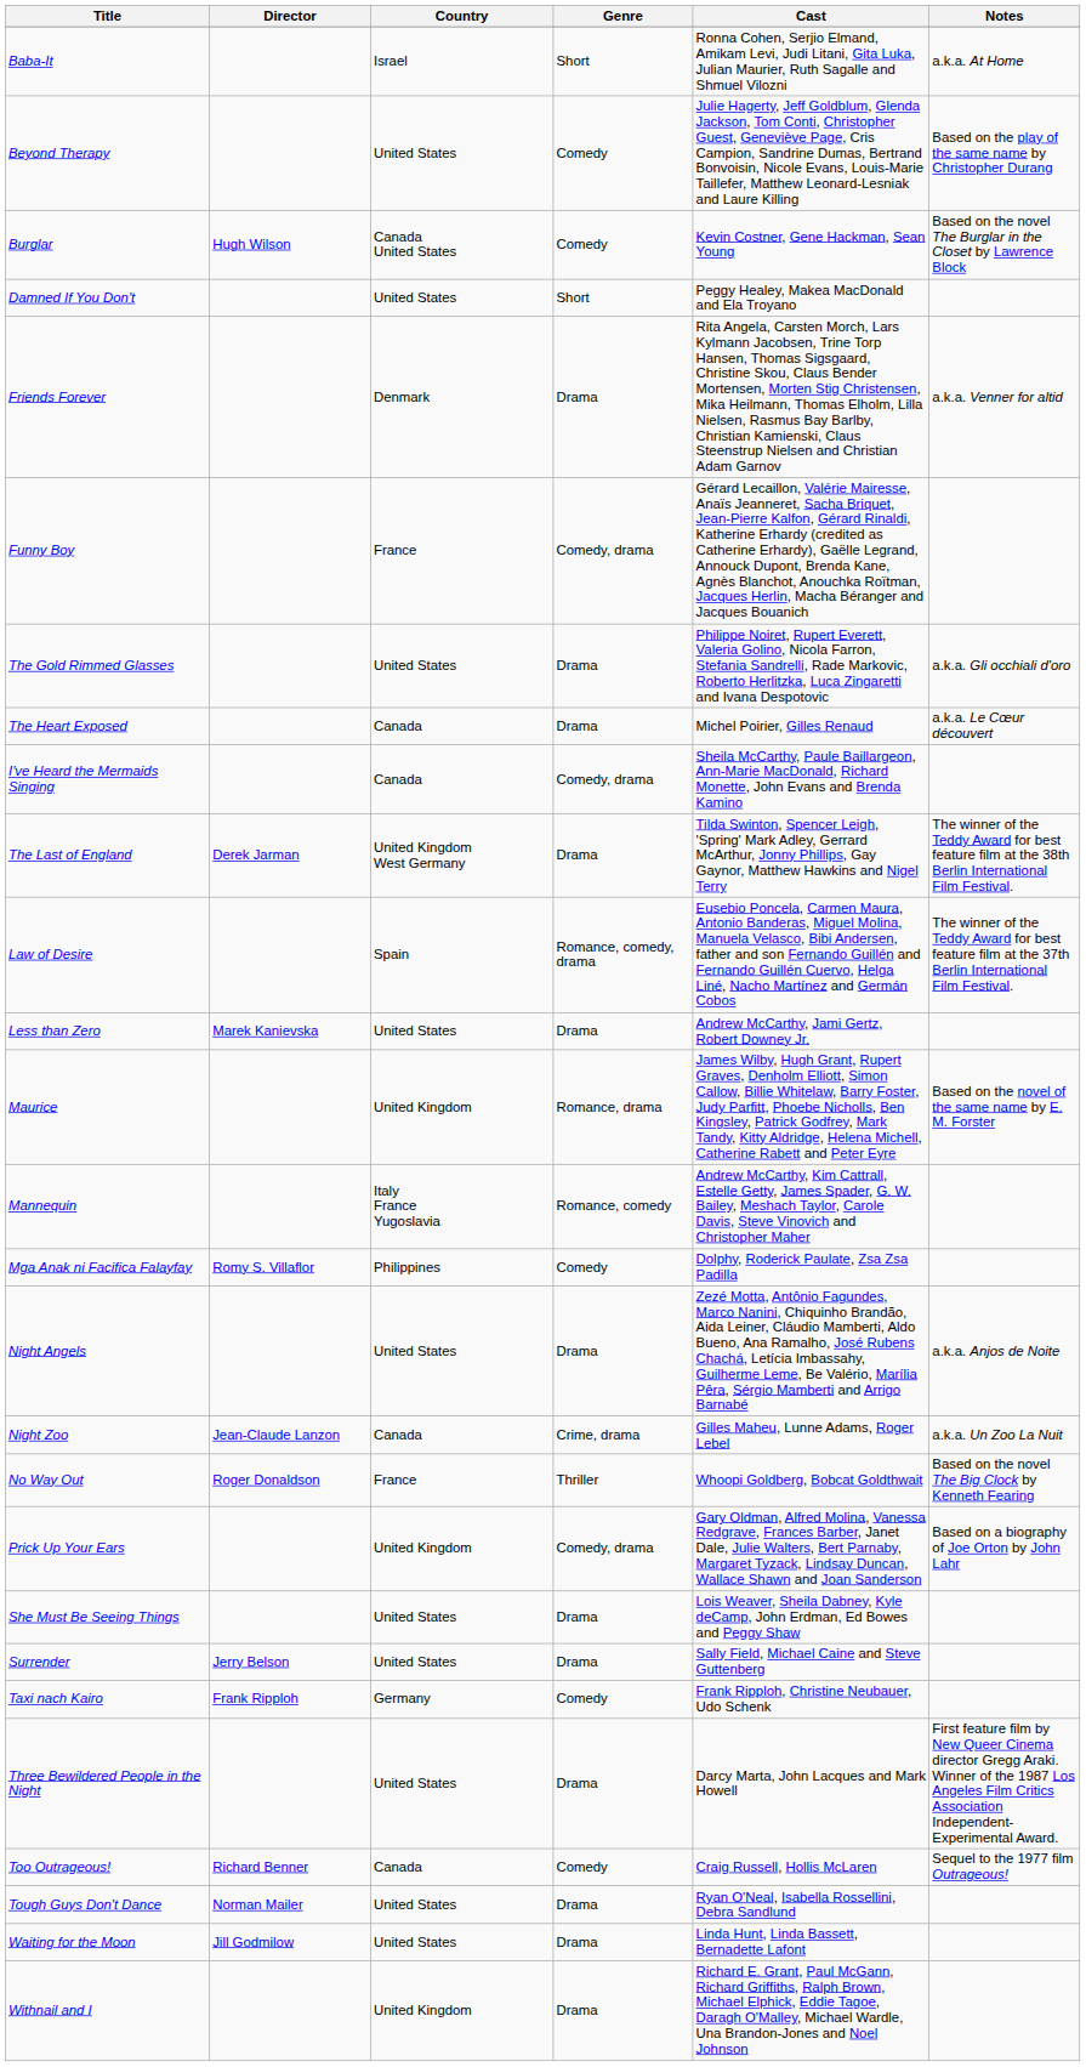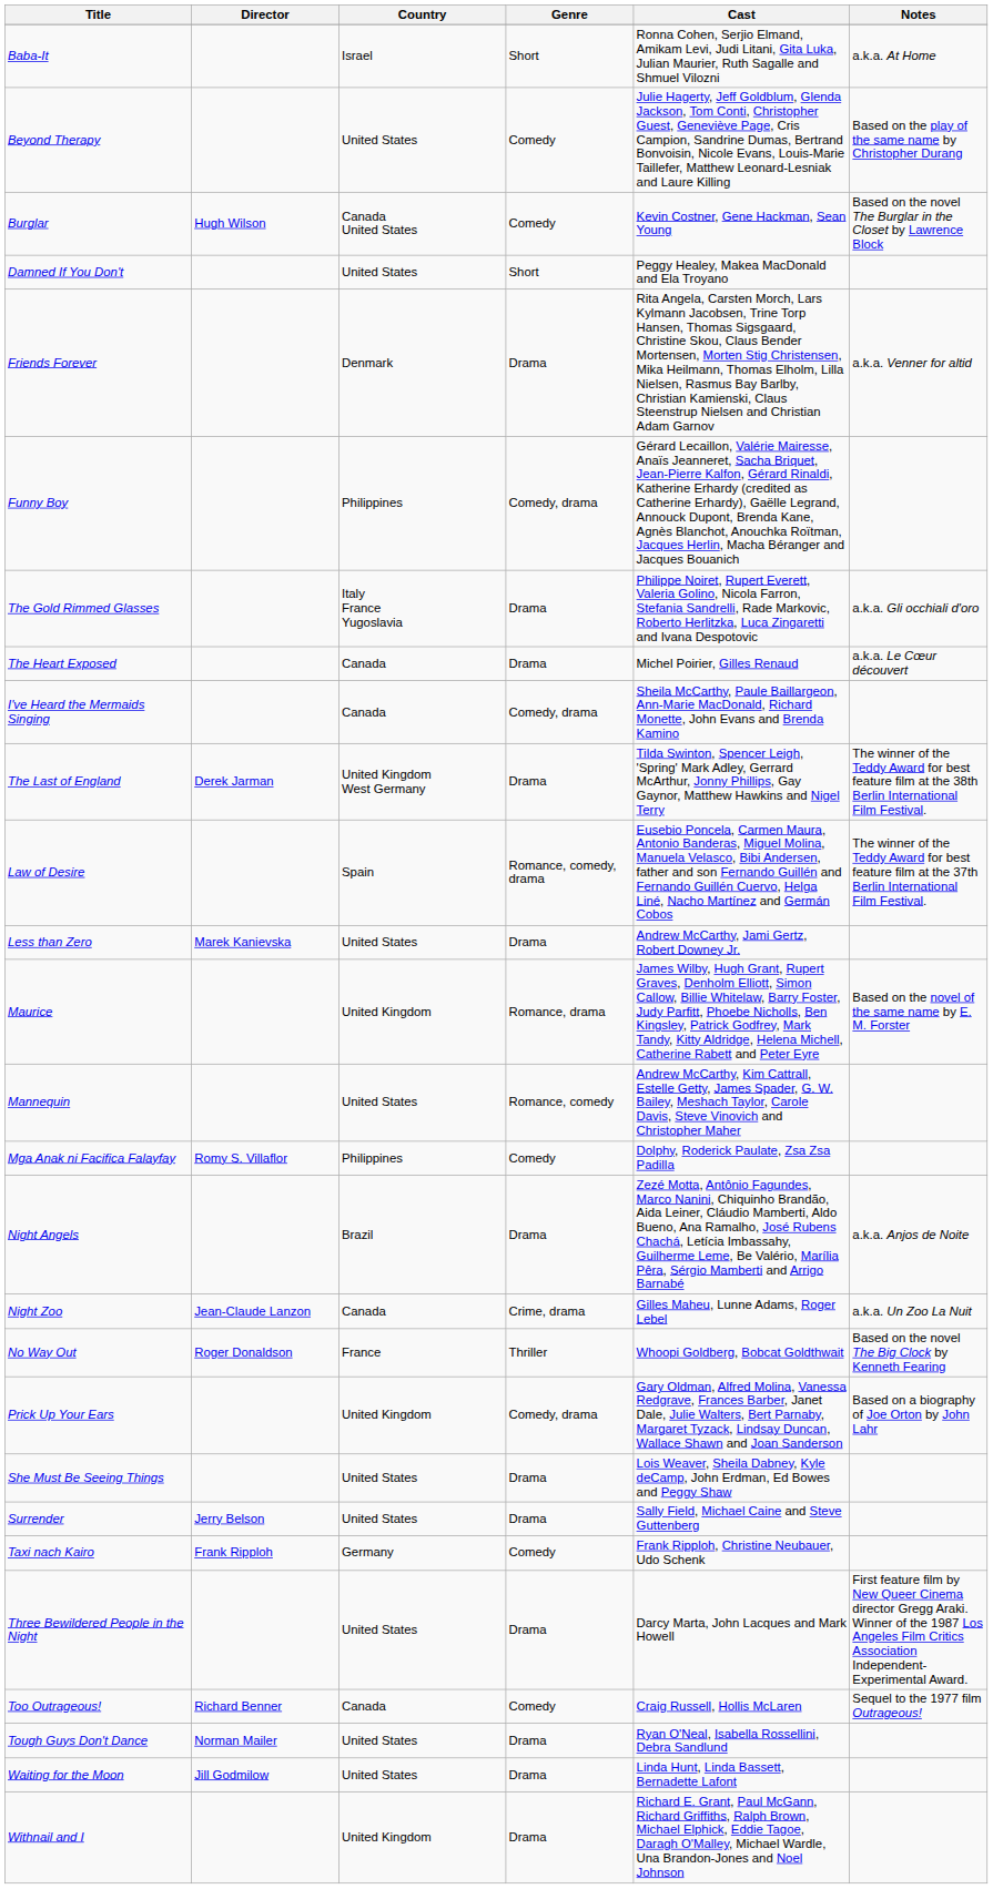 <table class="wikitable sortable">
 <tr>
 <th width="19%">Title</th>
 <th width="15%">Director</th>
 <th width="17%">Country</th>
 <th width="13%">Genre</th>
 <th width="22%">Cast</th>
 <th width="36%">Notes</th>
 </tr>
 <tr valign="top">
 </tr>
 <tr>
 <td><em><a href='#'>Baba-It</a></em></td>
 <td></td>
 <td>Israel</td>
 <td>Short</td>
 <td>Ronna Cohen, Serjio Elmand, Amikam Levi, Judi Litani, <a href='#'>Gita Luka</a>, Julian Maurier, Ruth Sagalle and Shmuel Vilozni</td>
 <td>a.k.a. <em>At Home</em></td>
 </tr>
 <tr>
 <td><em><a href='#'>Beyond Therapy</a></em></td>
 <td></td>
 <td>United States</td>
 <td>Comedy</td>
 <td><a href='#'>Julie Hagerty</a>, <a href='#'>Jeff Goldblum</a>, <a href='#'>Glenda Jackson</a>, <a href='#'>Tom Conti</a>, <a href='#'>Christopher Guest</a>, <a href='#'>Geneviève Page</a>, Cris Campion, Sandrine Dumas, Bertrand Bonvoisin, Nicole Evans, Louis-Marie Taillefer, Matthew Leonard-Lesniak and Laure Killing</td>
 <td>Based on the <a href='#'>play of the same name</a> by <a href='#'>Christopher Durang</a></td>
 </tr>
 <tr>
 <td><em><a href='#'>Burglar</a></em></td>
 <td><a href='#'>Hugh Wilson</a></td>
 <td>Canada<br>United States</td>
 <td>Comedy</td>
 <td><a href='#'>Kevin Costner</a>, <a href='#'>Gene Hackman</a>, <a href='#'>Sean Young</a></td>
 <td>Based on the novel <em>The Burglar in the Closet</em> by <a href='#'>Lawrence Block</a></td>
 </tr>
 <tr>
 <td><em><a href='#'>Damned If You Don't</a></em></td>
 <td></td>
 <td>United States</td>
 <td>Short</td>
 <td>Peggy Healey, Makea MacDonald and Ela Troyano</td>
 <td></td>
 </tr>
 <tr>
 <td><em><a href='#'>Friends Forever</a></em></td>
 <td></td>
 <td>Denmark</td>
 <td>Drama</td>
 <td>Rita Angela, Carsten Morch, Lars Kylmann Jacobsen, Trine Torp Hansen, Thomas Sigsgaard, Christine Skou, Claus Bender Mortensen, <a href='#'>Morten Stig Christensen</a>, Mika Heilmann, Thomas Elholm, Lilla Nielsen, Rasmus Bay Barlby, Christian Kamienski, Claus Steenstrup Nielsen and Christian Adam Garnov</td>
 <td>a.k.a. <em>Venner for altid</em></td>
 </tr>
 <tr>
 <td><em><a href='#'>Funny Boy</a></em></td>
 <td></td>
-<td>France</td>
+<td>Philippines</td>
 <td>Comedy, drama</td>
 <td>Gérard Lecaillon, <a href='#'>Valérie Mairesse</a>, Anaïs Jeanneret, <a href='#'>Sacha Briquet</a>, <a href='#'>Jean-Pierre Kalfon</a>, <a href='#'>Gérard Rinaldi</a>, Katherine Erhardy (credited as Catherine Erhardy), Gaëlle Legrand, Annouck Dupont, Brenda Kane, Agnès Blanchot, Anouchka Roïtman, <a href='#'>Jacques Herlin</a>, Macha Béranger and Jacques Bouanich</td>
 <td></td>
 </tr>
 <tr>
 <td><em><a href='#'>The Gold Rimmed Glasses</a></em></td>
 <td></td>
-<td>United States</td>
+<td>Italy<br>France<br>Yugoslavia</td>
 <td>Drama</td>
 <td><a href='#'>Philippe Noiret</a>, <a href='#'>Rupert Everett</a>, <a href='#'>Valeria Golino</a>, Nicola Farron, <a href='#'>Stefania Sandrelli</a>, Rade Markovic, <a href='#'>Roberto Herlitzka</a>, <a href='#'>Luca Zingaretti</a> and Ivana Despotovic</td>
 <td>a.k.a. <em>Gli occhiali d'oro</em></td>
 </tr>
 <tr>
 <td><em><a href='#'>The Heart Exposed</a></em></td>
 <td></td>
 <td>Canada</td>
 <td>Drama</td>
 <td>Michel Poirier, <a href='#'>Gilles Renaud</a></td>
 <td>a.k.a. <em>Le Cœur découvert</em></td>
 </tr>
 <tr>
 <td><em><a href='#'>I've Heard the Mermaids Singing</a></em></td>
 <td></td>
 <td>Canada</td>
 <td>Comedy, drama</td>
 <td><a href='#'>Sheila McCarthy</a>, <a href='#'>Paule Baillargeon</a>, <a href='#'>Ann-Marie MacDonald</a>, <a href='#'>Richard Monette</a>, John Evans and <a href='#'>Brenda Kamino</a></td>
 <td></td>
 </tr>
 <tr>
 <td><em><a href='#'>The Last of England</a></em></td>
 <td><a href='#'>Derek Jarman</a></td>
 <td>United Kingdom<br>West Germany</td>
 <td>Drama</td>
 <td><a href='#'>Tilda Swinton</a>, <a href='#'>Spencer Leigh</a>, 'Spring' Mark Adley, Gerrard McArthur, <a href='#'>Jonny Phillips</a>, Gay Gaynor, Matthew Hawkins and <a href='#'>Nigel Terry</a></td>
 <td>The winner of the <a href='#'>Teddy Award</a> for best feature film at the 38th <a href='#'>Berlin International Film Festival</a>.</td>
 </tr>
 <tr>
 <td><em><a href='#'>Law of Desire</a></em></td>
 <td></td>
 <td>Spain</td>
 <td>Romance, comedy, drama</td>
 <td><a href='#'>Eusebio Poncela</a>, <a href='#'>Carmen Maura</a>, <a href='#'>Antonio Banderas</a>, <a href='#'>Miguel Molina</a>, <a href='#'>Manuela Velasco</a>, <a href='#'>Bibi Andersen</a>, father and son <a href='#'>Fernando Guillén</a> and <a href='#'>Fernando Guillén Cuervo</a>, <a href='#'>Helga Liné</a>, <a href='#'>Nacho Martínez</a> and <a href='#'>Germán Cobos</a></td>
 <td>The winner of the <a href='#'>Teddy Award</a> for best feature film at the 37th <a href='#'>Berlin International Film Festival</a>.</td>
 </tr>
 <tr>
 <td><em><a href='#'>Less than Zero</a></em></td>
 <td><a href='#'>Marek Kanievska</a></td>
 <td>United States</td>
 <td>Drama</td>
 <td><a href='#'>Andrew McCarthy</a>, <a href='#'>Jami Gertz</a>, <a href='#'>Robert Downey Jr.</a></td>
 <td></td>
 </tr>
 <tr>
 <td><em><a href='#'>Maurice</a></em></td>
 <td></td>
 <td>United Kingdom</td>
 <td>Romance, drama</td>
 <td><a href='#'>James Wilby</a>, <a href='#'>Hugh Grant</a>, <a href='#'>Rupert Graves</a>, <a href='#'>Denholm Elliott</a>, <a href='#'>Simon Callow</a>, <a href='#'>Billie Whitelaw</a>, <a href='#'>Barry Foster</a>, <a href='#'>Judy Parfitt</a>, <a href='#'>Phoebe Nicholls</a>, <a href='#'>Ben Kingsley</a>, <a href='#'>Patrick Godfrey</a>, <a href='#'>Mark Tandy</a>, <a href='#'>Kitty Aldridge</a>, <a href='#'>Helena Michell</a>, <a href='#'>Catherine Rabett</a> and <a href='#'>Peter Eyre</a></td>
 <td>Based on the <a href='#'>novel of the same name</a> by <a href='#'>E. M. Forster</a></td>
 </tr>
 <tr>
 <td><em><a href='#'>Mannequin</a></em></td>
 <td></td>
-<td>Italy<br>France<br>Yugoslavia</td>
+<td>United States</td>
 <td>Romance, comedy</td>
 <td><a href='#'>Andrew McCarthy</a>, <a href='#'>Kim Cattrall</a>, <a href='#'>Estelle Getty</a>, <a href='#'>James Spader</a>, <a href='#'>G. W. Bailey</a>, <a href='#'>Meshach Taylor</a>, <a href='#'>Carole Davis</a>, <a href='#'>Steve Vinovich</a> and <a href='#'>Christopher Maher</a></td>
 <td></td>
 </tr>
 <tr>
 <td><em><a href='#'>Mga Anak ni Facifica Falayfay</a></em></td>
 <td><a href='#'>Romy S. Villaflor</a></td>
 <td>Philippines</td>
 <td>Comedy</td>
 <td><a href='#'>Dolphy</a>, <a href='#'>Roderick Paulate</a>, <a href='#'>Zsa Zsa Padilla</a></td>
 <td></td>
 </tr>
 <tr>
 <td><em><a href='#'>Night Angels</a></em></td>
 <td></td>
-<td>United States</td>
+<td>Brazil</td>
 <td>Drama</td>
 <td><a href='#'>Zezé Motta</a>, <a href='#'>Antônio Fagundes</a>, <a href='#'>Marco Nanini</a>, Chiquinho Brandão, Aida Leiner, Cláudio Mamberti, Aldo Bueno, Ana Ramalho, <a href='#'>José Rubens Chachá</a>, Letícia Imbassahy, <a href='#'>Guilherme Leme</a>, Be Valério, <a href='#'>Marília Pêra</a>, <a href='#'>Sérgio Mamberti</a> and <a href='#'>Arrigo Barnabé</a></td>
 <td>a.k.a. <em>Anjos de Noite</em></td>
 </tr>
 <tr>
 <td><em><a href='#'>Night Zoo</a></em></td>
 <td><a href='#'>Jean-Claude Lanzon</a></td>
 <td>Canada</td>
 <td>Crime, drama</td>
 <td><a href='#'>Gilles Maheu</a>, Lunne Adams, <a href='#'>Roger Lebel</a></td>
 <td>a.k.a. <em>Un Zoo La Nuit</em></td>
 </tr>
 <tr>
 <td><em><a href='#'>No Way Out</a></em></td>
 <td><a href='#'>Roger Donaldson</a></td>
 <td>France</td>
 <td>Thriller</td>
 <td><a href='#'>Whoopi Goldberg</a>, <a href='#'>Bobcat Goldthwait</a></td>
 <td>Based on the novel <em><a href='#'>The Big Clock</a></em> by <a href='#'>Kenneth Fearing</a></td>
 </tr>
 <tr>
 <td><em><a href='#'>Prick Up Your Ears</a></em></td>
 <td></td>
 <td>United Kingdom</td>
 <td>Comedy, drama</td>
 <td><a href='#'>Gary Oldman</a>, <a href='#'>Alfred Molina</a>, <a href='#'>Vanessa Redgrave</a>, <a href='#'>Frances Barber</a>, Janet Dale, <a href='#'>Julie Walters</a>, <a href='#'>Bert Parnaby</a>, <a href='#'>Margaret Tyzack</a>, <a href='#'>Lindsay Duncan</a>, <a href='#'>Wallace Shawn</a> and <a href='#'>Joan Sanderson</a></td>
 <td>Based on a biography of <a href='#'>Joe Orton</a> by <a href='#'>John Lahr</a></td>
 </tr>
 <tr>
 <td><em><a href='#'>She Must Be Seeing Things</a></em></td>
 <td></td>
 <td>United States</td>
 <td>Drama</td>
 <td><a href='#'>Lois Weaver</a>, <a href='#'>Sheila Dabney</a>, <a href='#'>Kyle deCamp</a>, John Erdman, Ed Bowes and <a href='#'>Peggy Shaw</a></td>
 <td></td>
 </tr>
 <tr>
 <td><em><a href='#'>Surrender</a></em></td>
 <td><a href='#'>Jerry Belson</a></td>
 <td>United States</td>
 <td>Drama</td>
 <td><a href='#'>Sally Field</a>, <a href='#'>Michael Caine</a> and <a href='#'>Steve Guttenberg</a></td>
 <td></td>
 </tr>
 <tr>
 <td><em><a href='#'>Taxi nach Kairo</a></em></td>
 <td><a href='#'>Frank Ripploh</a></td>
 <td>Germany</td>
 <td>Comedy</td>
 <td><a href='#'>Frank Ripploh</a>, <a href='#'>Christine Neubauer</a>, Udo Schenk</td>
 <td></td>
 </tr>
 <tr>
 <td><em><a href='#'>Three Bewildered People in the Night</a></em></td>
 <td></td>
 <td>United States</td>
 <td>Drama</td>
 <td>Darcy Marta, John Lacques and Mark Howell</td>
 <td>First feature film by <a href='#'>New Queer Cinema</a> director Gregg Araki. Winner of the 1987 <a href='#'>Los Angeles Film Critics Association</a> Independent-Experimental Award.</td>
 </tr>
 <tr>
 <td><em><a href='#'>Too Outrageous!</a></em></td>
 <td><a href='#'>Richard Benner</a></td>
 <td>Canada</td>
 <td>Comedy</td>
 <td><a href='#'>Craig Russell</a>, <a href='#'>Hollis McLaren</a></td>
 <td>Sequel to the 1977 film <em><a href='#'>Outrageous!</a></em></td>
 </tr>
 <tr>
 <td><em><a href='#'>Tough Guys Don't Dance</a></em></td>
 <td><a href='#'>Norman Mailer</a></td>
 <td>United States</td>
 <td>Drama</td>
 <td><a href='#'>Ryan O'Neal</a>, <a href='#'>Isabella Rossellini</a>, <a href='#'>Debra Sandlund</a></td>
 <td></td>
 </tr>
 <tr>
 <td><em><a href='#'>Waiting for the Moon</a></em></td>
 <td><a href='#'>Jill Godmilow</a></td>
 <td>United States</td>
 <td>Drama</td>
 <td><a href='#'>Linda Hunt</a>, <a href='#'>Linda Bassett</a>, <a href='#'>Bernadette Lafont</a></td>
 <td></td>
 </tr>
 <tr>
 <td><em><a href='#'>Withnail and I</a></em></td>
 <td></td>
 <td>United Kingdom</td>
 <td>Drama</td>
 <td><a href='#'>Richard E. Grant</a>, <a href='#'>Paul McGann</a>, <a href='#'>Richard Griffiths</a>, <a href='#'>Ralph Brown</a>, <a href='#'>Michael Elphick</a>, <a href='#'>Eddie Tagoe</a>, <a href='#'>Daragh O'Malley</a>, Michael Wardle, Una Brandon-Jones and <a href='#'>Noel Johnson</a></td>
 <td></td>
 </tr>
 </table>
